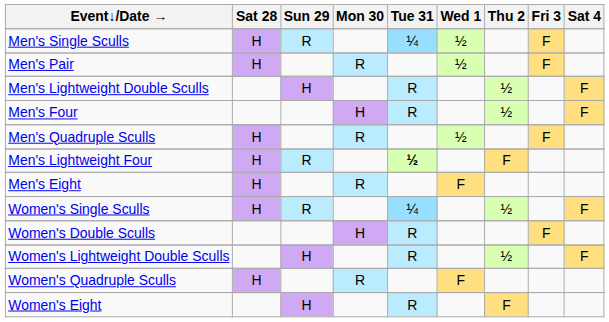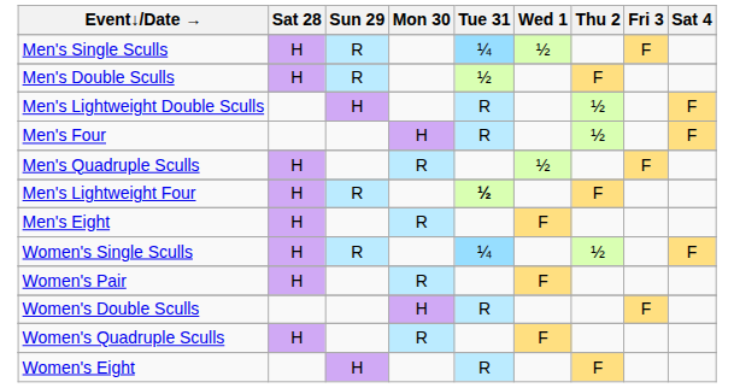 <table class="wikitable" style="margin:0.5em auto; font-size:90%; line-height:1.25em;">
 <tr style="text-align:center;">
 <th>Event↓/Date →</th>
 <th>Sat 28</th>
 <th>Sun 29</th>
 <th>Mon 30</th>
 <th>Tue 31</th>
 <th>Wed 1</th>
 <th>Thu 2</th>
 <th>Fri 3</th>
 <th>Sat 4</th>
 </tr>
 <tr>
 </tr>
 <tr style="text-align:center;">
 <td style="text-align:left;"><a href='#'>Men's Single Sculls</a></td>
 <td style="background-color:#D0A9F5;">H</td>
 <td style="background-color:#BBEBFF;">R</td>
 <td></td>
 <td style="background-color:#97DEFF;">¼</td>
 <td style="background-color:#D9FFB2;">½</td>
 <td></td>
 <td style="background-color:#FFDF80;">F</td>
 <td></td>
 </tr>
 <tr>
 </tr>
+<tr>
+</tr>
 <tr style="text-align:center;">
-<td style="text-align:left;"><a href='#'>Men's Pair</a></td>
+<td style="text-align:left;"><a href='#'>Men's Double Sculls</a></td>
 <td style="background-color:#D0A9F5;">H</td>
-<td></td>
 <td style="background-color:#BBEBFF;">R</td>
 <td></td>
 <td style="background-color:#D9FFB2;">½</td>
 <td></td>
 <td style="background-color:#FFDF80;">F</td>
 <td></td>
-</tr>
-<tr>
+<td></td>
 </tr>
 <tr>
 </tr>
 <tr style="text-align:center;">
 <td style="text-align:left;"><a href='#'>Men's Lightweight Double Sculls</a></td>
 <td></td>
 <td style="background-color:#D0A9F5;">H</td>
 <td></td>
 <td style="background-color:#BBEBFF;">R</td>
 <td></td>
 <td style="background-color:#D9FFB2;">½</td>
 <td></td>
 <td style="background-color:#FFDF80;">F</td>
 </tr>
 <tr>
 </tr>
 <tr style="text-align:center;">
 <td style="text-align:left;"><a href='#'>Men's Four</a></td>
 <td></td>
 <td></td>
 <td style="background-color:#D0A9F5;">H</td>
 <td style="background-color:#BBEBFF;">R</td>
 <td></td>
 <td style="background-color:#D9FFB2;">½</td>
 <td></td>
 <td style="background-color:#FFDF80;">F</td>
 </tr>
 <tr>
 </tr>
 <tr style="text-align:center;">
 <td style="text-align:left;"><a href='#'>Men's Quadruple Sculls</a></td>
 <td style="background-color:#D0A9F5;">H</td>
 <td></td>
 <td style="background-color:#BBEBFF;">R</td>
 <td></td>
 <td style="background-color:#D9FFB2;">½</td>
 <td></td>
 <td style="background-color:#FFDF80;">F</td>
 <td></td>
 </tr>
 <tr>
 </tr>
 <tr style="text-align:center;">
 <td style="text-align:left;"><a href='#'>Men's Lightweight Four</a></td>
 <td style="background-color:#D0A9F5;">H</td>
 <td style="background-color:#BBEBFF;">R</td>
 <td></td>
 <td style="background-color:#D9FFB2;"><strong>½</strong></td>
 <td></td>
 <td style="background-color:#FFDF80;">F</td>
 <td></td>
 <td></td>
 </tr>
 <tr>
 </tr>
 <tr style="text-align:center;">
 <td style="text-align:left;"><a href='#'>Men's Eight</a></td>
 <td style="background-color:#D0A9F5;">H</td>
 <td></td>
 <td style="background-color:#BBEBFF;">R</td>
 <td></td>
 <td style="background-color:#FFDF80;">F</td>
 <td></td>
 <td></td>
 <td></td>
 </tr>
 <tr>
 </tr>
 <tr style="text-align:center;">
 <td style="text-align:left;"><a href='#'>Women's Single Sculls</a></td>
 <td style="background-color:#D0A9F5;">H</td>
 <td style="background-color:#BBEBFF;">R</td>
 <td></td>
 <td style="background-color:#97DEFF;">¼</td>
 <td></td>
 <td style="background-color:#D9FFB2;">½</td>
 <td></td>
 <td style="background-color:#FFDF80;">F</td>
 </tr>
 <tr>
 </tr>
+<tr style="text-align:center;">
+<td style="text-align:left;"><a href='#'>Women's Pair</a></td>
+<td style="background-color:#D0A9F5;">H</td>
+<td></td>
+<td style="background-color:#BBEBFF;">R</td>
+<td></td>
+<td style="background-color:#FFDF80;">F</td>
+<td></td>
+<td></td>
+<td></td>
+</tr>
 <tr>
 </tr>
 <tr style="text-align:center;">
 <td style="text-align:left;"><a href='#'>Women's Double Sculls</a></td>
 <td></td>
 <td></td>
 <td style="background-color:#D0A9F5;">H</td>
 <td style="background-color:#BBEBFF;">R</td>
 <td></td>
 <td></td>
 <td style="background-color:#FFDF80;">F</td>
 <td></td>
 </tr>
 <tr>
-</tr>
-<tr style="text-align:center;">
-<td style="text-align:left;"><a href='#'>Women's Lightweight Double Sculls</a></td>
-<td></td>
-<td style="background-color:#D0A9F5;">H</td>
-<td></td>
-<td style="background-color:#BBEBFF;">R</td>
-<td></td>
-<td style="background-color:#D9FFB2;">½</td>
-<td></td>
-<td style="background-color:#FFDF80;">F</td>
 </tr>
 <tr>
 </tr>
 <tr style="text-align:center;">
 <td style="text-align:left;"><a href='#'>Women's Quadruple Sculls</a></td>
 <td style="background-color:#D0A9F5;">H</td>
 <td></td>
 <td style="background-color:#BBEBFF;">R</td>
 <td></td>
 <td style="background-color:#FFDF80;">F</td>
 <td></td>
 <td></td>
 <td></td>
 </tr>
 <tr>
 </tr>
 <tr style="text-align:center;">
 <td style="text-align:left;"><a href='#'>Women's Eight</a></td>
 <td></td>
 <td style="background-color:#D0A9F5;">H</td>
 <td></td>
 <td style="background-color:#BBEBFF;">R</td>
 <td></td>
 <td style="background-color:#FFDF80;">F</td>
 <td></td>
 <td></td>
 </tr>
 </table>
